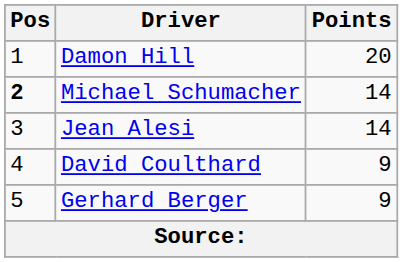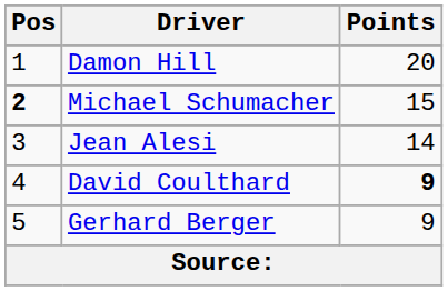 <table class="wikitable" style="font-size: 95%;">
 <tr>
 <th>Pos</th>
 <th>Driver</th>
 <th>Points</th>
 </tr>
 <tr>
 <td>1</td>
 <td> <a href='#'>Damon Hill</a></td>
 <td align="right">20</td>
 </tr>
 <tr>
 <td><strong>2</strong></td>
 <td> <a href='#'>Michael Schumacher</a></td>
-<td align="right">14</td>
+<td align="right">15</td>
 </tr>
 <tr>
 <td>3</td>
 <td> <a href='#'>Jean Alesi</a></td>
 <td align="right">14</td>
 </tr>
 <tr>
 <td>4</td>
 <td> <a href='#'>David Coulthard</a></td>
-<td align="right">9</td>
+<td align="right"><strong>9</strong></td>
 </tr>
 <tr>
 <td>5</td>
 <td> <a href='#'>Gerhard Berger</a></td>
 <td align="right">9</td>
 </tr>
 <tr>
 <th colspan=4>Source: </th>
 </tr>
 </table>
